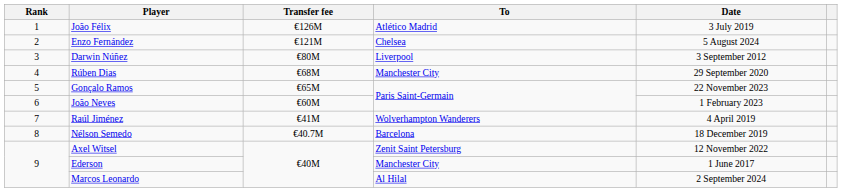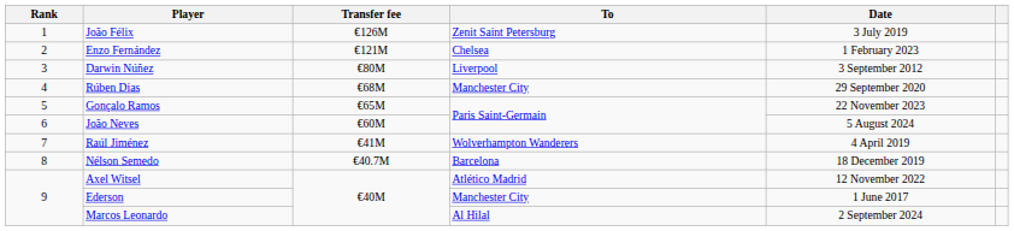 <table class="wikitable sortable" style="text-align: center; width:70%">
 <tr>
 <th>Rank</th>
 <th>Player</th>
 <th>Transfer fee</th>
 <th>To</th>
 <th>Date</th>
 <th scope="col" class="unsortable"></th>
 </tr>
 <tr>
 <td>1</td>
 <td align=left> <a href='#'>João Félix</a></td>
 <td>€126M</td>
-<td align=left> <a href='#'>Atlético Madrid</a></td>
+<td align=left> <a href='#'>Zenit Saint Petersburg</a></td>
 <td>3 July 2019</td>
 <td></td>
 </tr>
 <tr>
 <td>2</td>
 <td align=left> <a href='#'>Enzo Fernández</a></td>
 <td>€121M</td>
 <td align=left> <a href='#'>Chelsea</a></td>
-<td>5 August 2024</td>
+<td>1 February 2023</td>
 <td></td>
 </tr>
 <tr>
 <td>3</td>
 <td align=left> <a href='#'>Darwin Núñez</a></td>
 <td>€80M</td>
 <td align=left> <a href='#'>Liverpool</a></td>
 <td>3 September 2012</td>
 <td></td>
 </tr>
 <tr>
 <td>4</td>
 <td align=left> <a href='#'>Rúben Dias</a></td>
 <td>€68M</td>
 <td align=left> <a href='#'>Manchester City</a></td>
 <td>29 September 2020</td>
 <td></td>
 </tr>
 <tr>
 <td>5</td>
 <td align=left> <a href='#'>Gonçalo Ramos</a></td>
 <td>€65M</td>
 <td rowspan="2" align=left> <a href='#'>Paris Saint-Germain</a></td>
 <td>22 November 2023</td>
 <td></td>
 </tr>
 <tr>
 <td>6</td>
 <td align=left> <a href='#'>João Neves</a></td>
 <td>€60M</td>
-<td>1 February 2023</td>
+<td>5 August 2024</td>
 <td></td>
 </tr>
 <tr>
 <td>7</td>
 <td align=left> <a href='#'>Raúl Jiménez</a></td>
 <td>€41M</td>
 <td align=left> <a href='#'>Wolverhampton Wanderers</a></td>
 <td>4 April 2019</td>
 <td></td>
 </tr>
 <tr>
 <td>8</td>
 <td align=left> <a href='#'>Nélson Semedo</a></td>
 <td>€40.7M</td>
 <td align=left> <a href='#'>Barcelona</a></td>
 <td>18 December 2019</td>
 <td></td>
 </tr>
 <tr>
 <td rowspan="3">9</td>
 <td align=left> <a href='#'>Axel Witsel</a></td>
 <td rowspan="3">€40M</td>
-<td align=left> <a href='#'>Zenit Saint Petersburg</a></td>
+<td align=left> <a href='#'>Atlético Madrid</a></td>
 <td>12 November 2022</td>
 <td></td>
 </tr>
 <tr>
 <td align=left> <a href='#'>Ederson</a></td>
 <td align=left> <a href='#'>Manchester City</a></td>
 <td>1 June 2017</td>
 <td></td>
 </tr>
 <tr>
 <td align=left> <a href='#'>Marcos Leonardo</a></td>
 <td align=left>  <a href='#'>Al Hilal</a></td>
 <td>2 September 2024</td>
 <td></td>
 </tr>
 </table>
